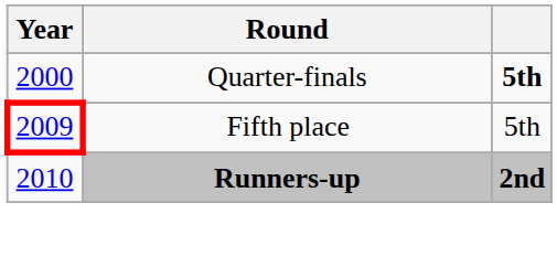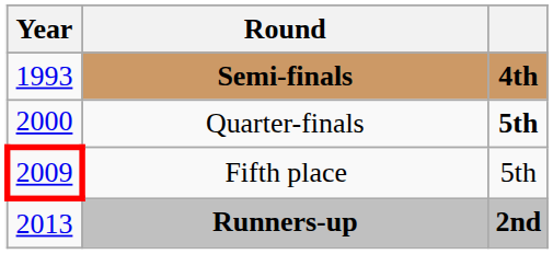 <table class="wikitable" style="text-align: center; font-size:90%">
 <tr>
 <th>Year</th>
 <th style="width:200px">Round</th>
 <th></th>
+</tr>
+<tr>
+<td><a href='#'>1993</a></td>
+<td bgcolor="cc9966"><strong>Semi-finals</strong></td>
+<td bgcolor="cc9966"><strong>4th</strong></td>
 </tr>
 <tr>
 <td><a href='#'>2000</a></td>
 <td>Quarter-finals</td>
 <td><strong>5th</strong></td>
 </tr>
 <tr>
 <td style="border: 3px solid red"><a href='#'>2009</a></td>
 <td>Fifth place</td>
 <td>5th</td>
 </tr>
 <tr>
-<td><a href='#'>2010</a></td>
+<td><a href='#'>2013</a></td>
 <td bgcolor=Silver><strong>Runners-up</strong></td>
 <td bgcolor=Silver><strong>2nd</strong></td>
 </tr>
 </table>
